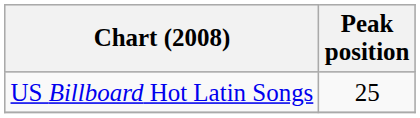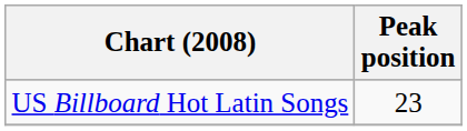 <table class="wikitable sortable">
 <tr>
 <th align="left">Chart (2008)</th>
 <th align="left">Peak<br>position</th>
 </tr>
 <tr>
 <td align="left"><a href='#'>US <em>Billboard</em> Hot Latin Songs</a></td>
-<td align="center">25</td>
+<td align="center">23</td>
 </tr>
 <tr>
 </tr>
 </table>
